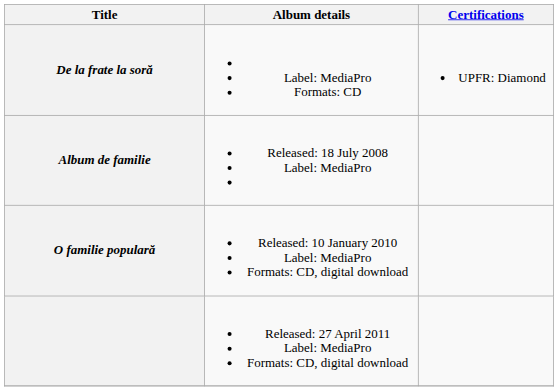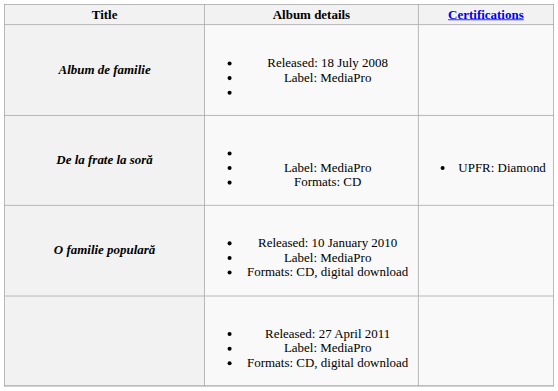 <table class="wikitable plainrowheaders" style="text-align:center;">
 <tr>
 <th scope="col" rowspan="1" style="width:15em;">Title</th>
 <th scope="col" rowspan="1" style="width:16em;">Album details</th>
 <th scope="col" rowspan="1" style="width:10em;"><a href='#'>Certifications</a></th>
 </tr>
 <tr>
+<th scope="row"><em>Album de familie</em><br></th>
+<td><br><ul><li>Released: 18 July 2008</li><li>Label: MediaPro</li><li></li></ul></td>
+<td></td>
+</tr>
+<tr>
 <th scope="row"><em>De la frate la soră</em><br></th>
 <td><br><ul><li></li><li>Label: MediaPro</li><li>Formats: CD</li></ul></td>
 <td><br><ul><li>UPFR: Diamond</li></ul></td>
-</tr>
-<tr>
-<th scope="row"><em>Album de familie</em><br></th>
-<td><br><ul><li>Released: 18 July 2008</li><li>Label: MediaPro</li><li></li></ul></td>
-<td></td>
 </tr>
 <tr>
 <th scope="row"><em>O familie populară</em><br></th>
 <td><br><ul><li>Released: 10 January 2010</li><li>Label: MediaPro</li><li>Formats: CD, digital download</li></ul></td>
 <td></td>
 </tr>
 <tr>
 <th scope="row"><br></th>
 <td><br><ul><li>Released: 27 April 2011</li><li>Label: MediaPro</li><li>Formats: CD, digital download</li></ul></td>
 <td></td>
 </tr>
 <tr>
 </tr>
 </table>
